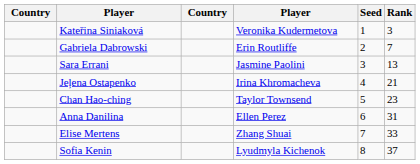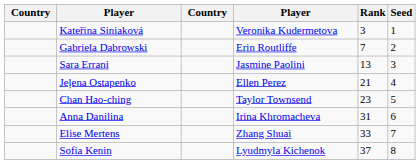 <table class="sortable wikitable">
 <tr>
 <th width="70">Country</th>
 <th width="175">Player</th>
 <th width="70">Country</th>
 <th width="175">Player</th>
+<th>Rank</th>
 <th>Seed</th>
-<th>Rank</th>
 </tr>
 <tr>
 <td></td>
 <td><a href='#'>Kateřina Siniaková</a></td>
 <td></td>
 <td><a href='#'>Veronika Kudermetova</a></td>
+<td>3</td>
 <td>1</td>
-<td>3</td>
 </tr>
 <tr>
 <td></td>
 <td><a href='#'>Gabriela Dabrowski</a></td>
 <td></td>
 <td><a href='#'>Erin Routliffe</a></td>
+<td>7</td>
 <td>2</td>
-<td>7</td>
 </tr>
 <tr>
 <td></td>
 <td><a href='#'>Sara Errani</a></td>
 <td></td>
 <td><a href='#'>Jasmine Paolini</a></td>
+<td>13</td>
 <td>3</td>
-<td>13</td>
 </tr>
 <tr>
 <td></td>
 <td><a href='#'>Jeļena Ostapenko</a></td>
 <td></td>
-<td><a href='#'>Irina Khromacheva</a></td>
+<td><a href='#'>Ellen Perez</a></td>
+<td>21</td>
 <td>4</td>
-<td>21</td>
 </tr>
 <tr>
 <td></td>
 <td><a href='#'>Chan Hao-ching</a></td>
 <td></td>
 <td><a href='#'>Taylor Townsend</a></td>
+<td>23</td>
 <td>5</td>
-<td>23</td>
 </tr>
 <tr>
 <td></td>
 <td><a href='#'>Anna Danilina</a></td>
 <td></td>
-<td><a href='#'>Ellen Perez</a></td>
+<td><a href='#'>Irina Khromacheva</a></td>
+<td>31</td>
 <td>6</td>
-<td>31</td>
 </tr>
 <tr>
 <td></td>
 <td><a href='#'>Elise Mertens</a></td>
 <td></td>
 <td><a href='#'>Zhang Shuai</a></td>
+<td>33</td>
 <td>7</td>
-<td>33</td>
 </tr>
 <tr>
 <td></td>
 <td><a href='#'>Sofia Kenin</a></td>
 <td></td>
 <td><a href='#'>Lyudmyla Kichenok</a></td>
+<td>37</td>
 <td>8</td>
-<td>37</td>
 </tr>
 </table>
